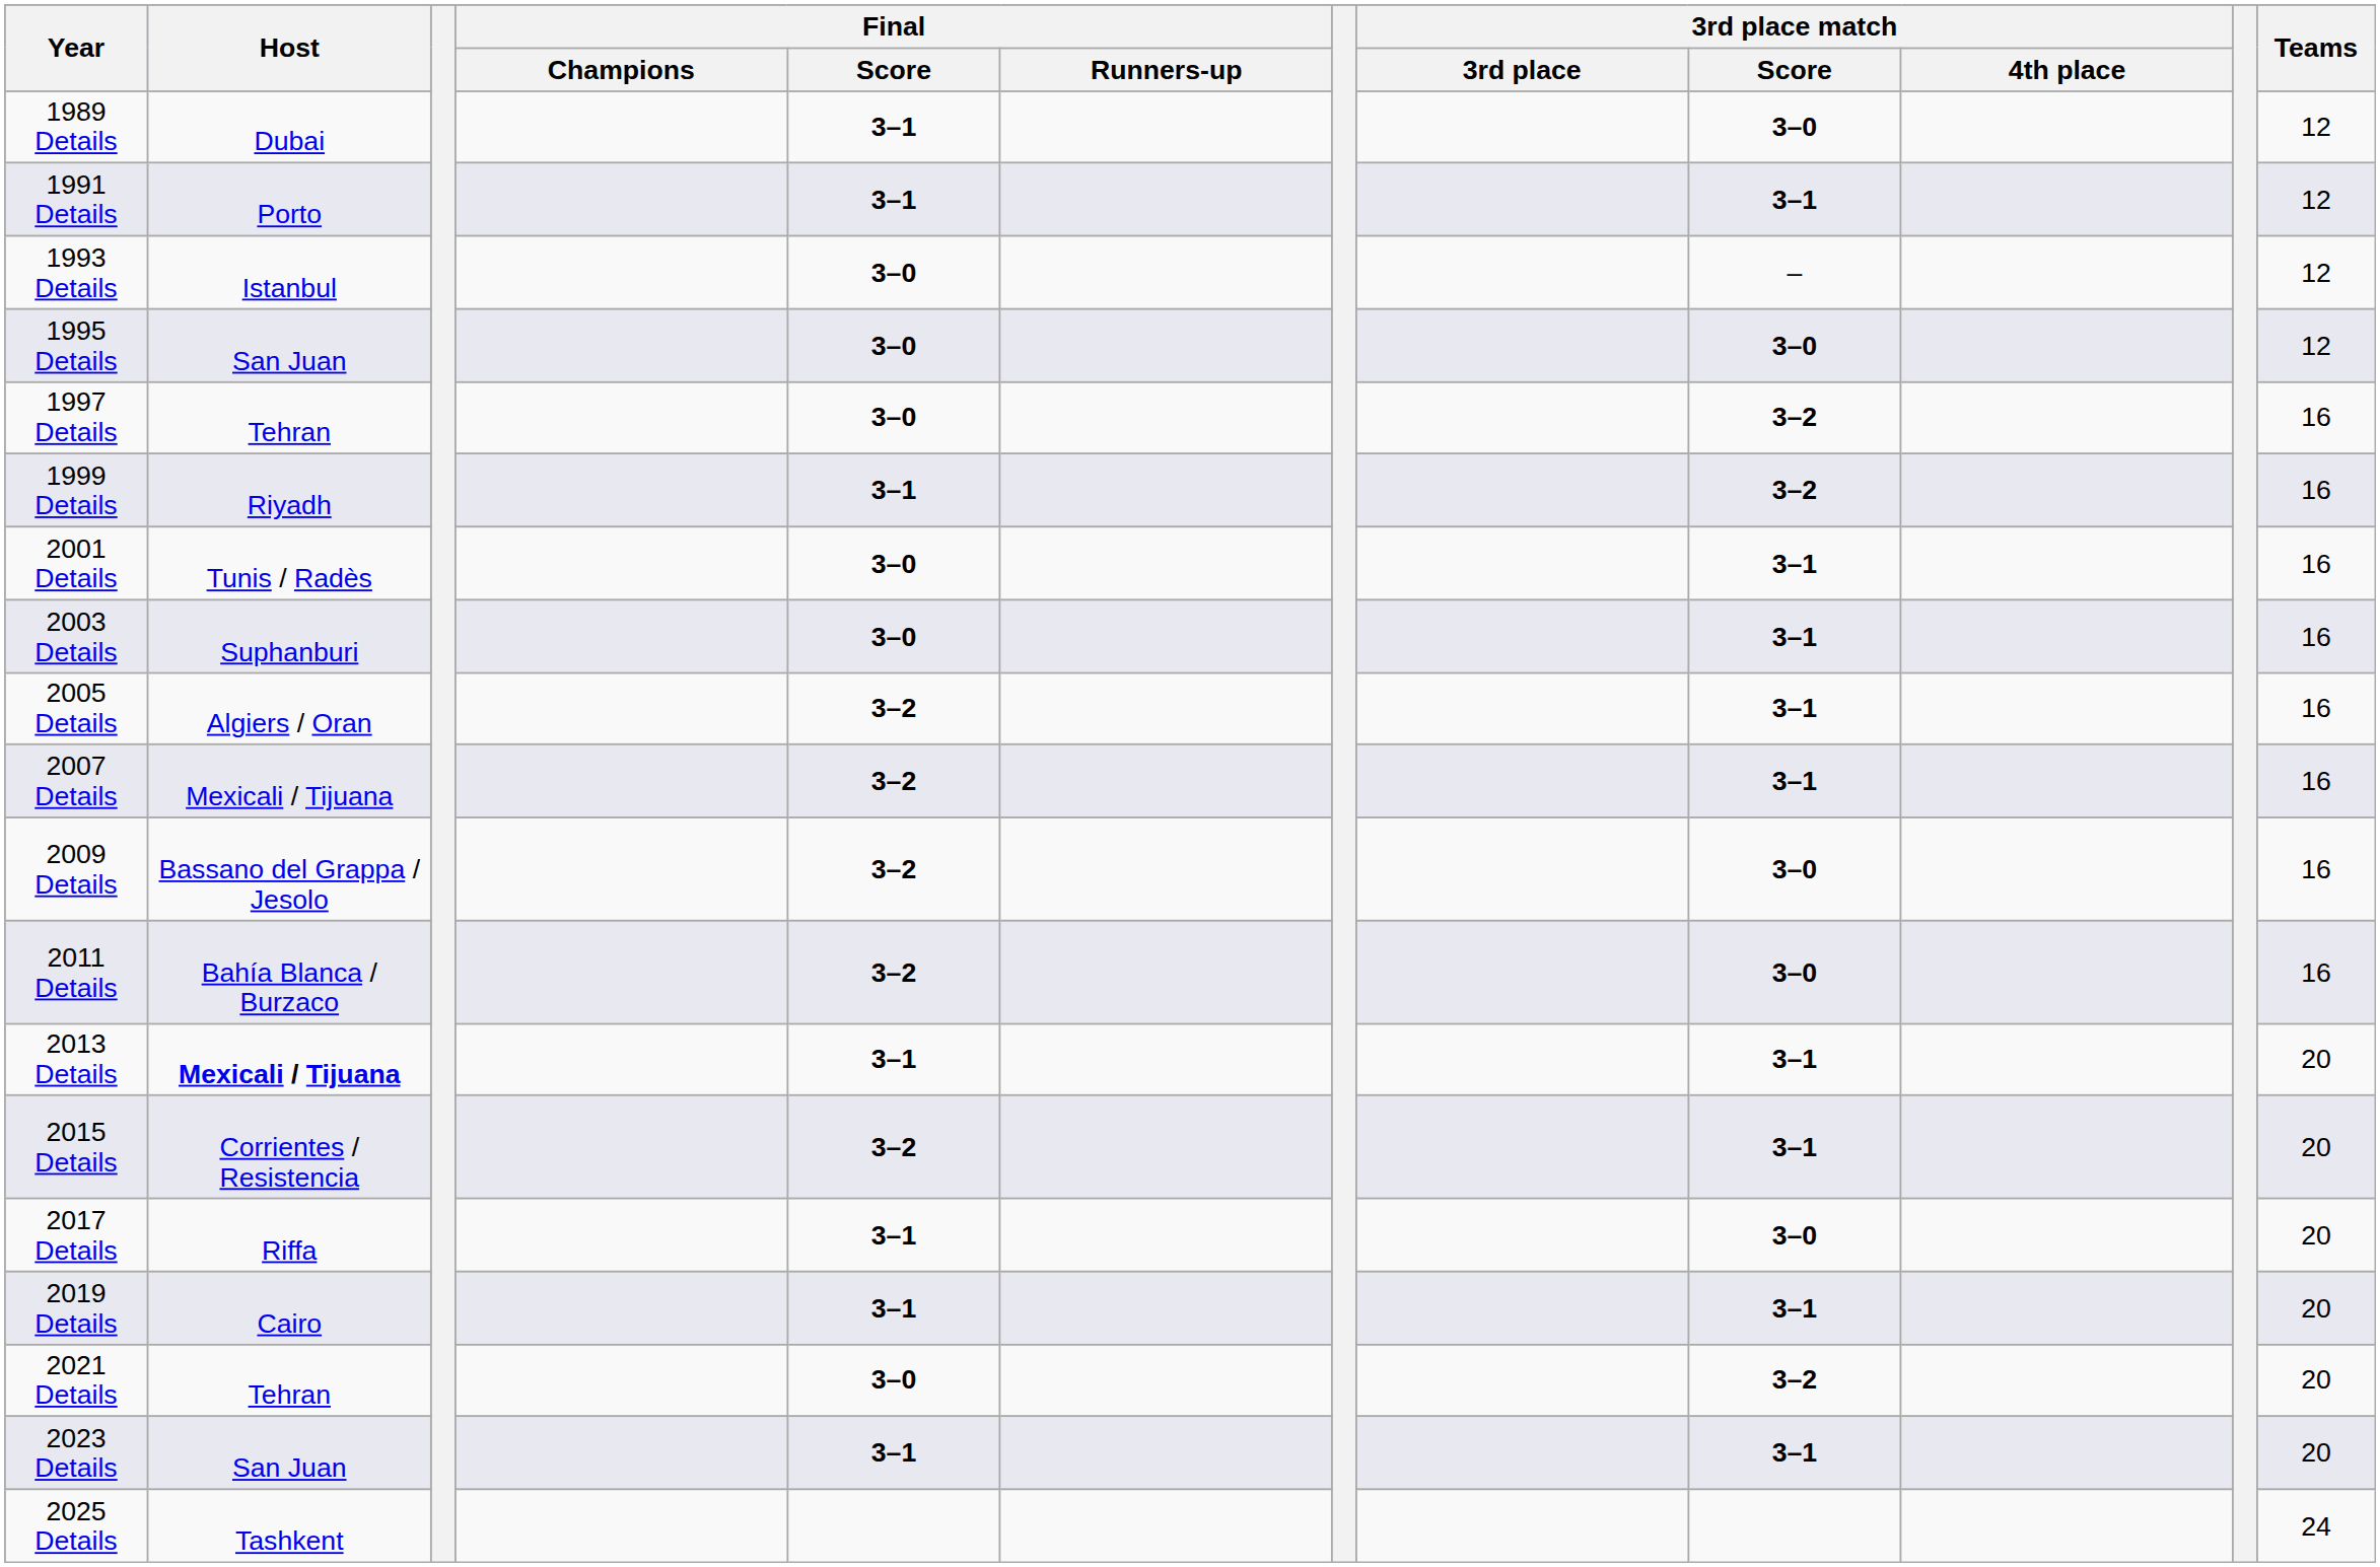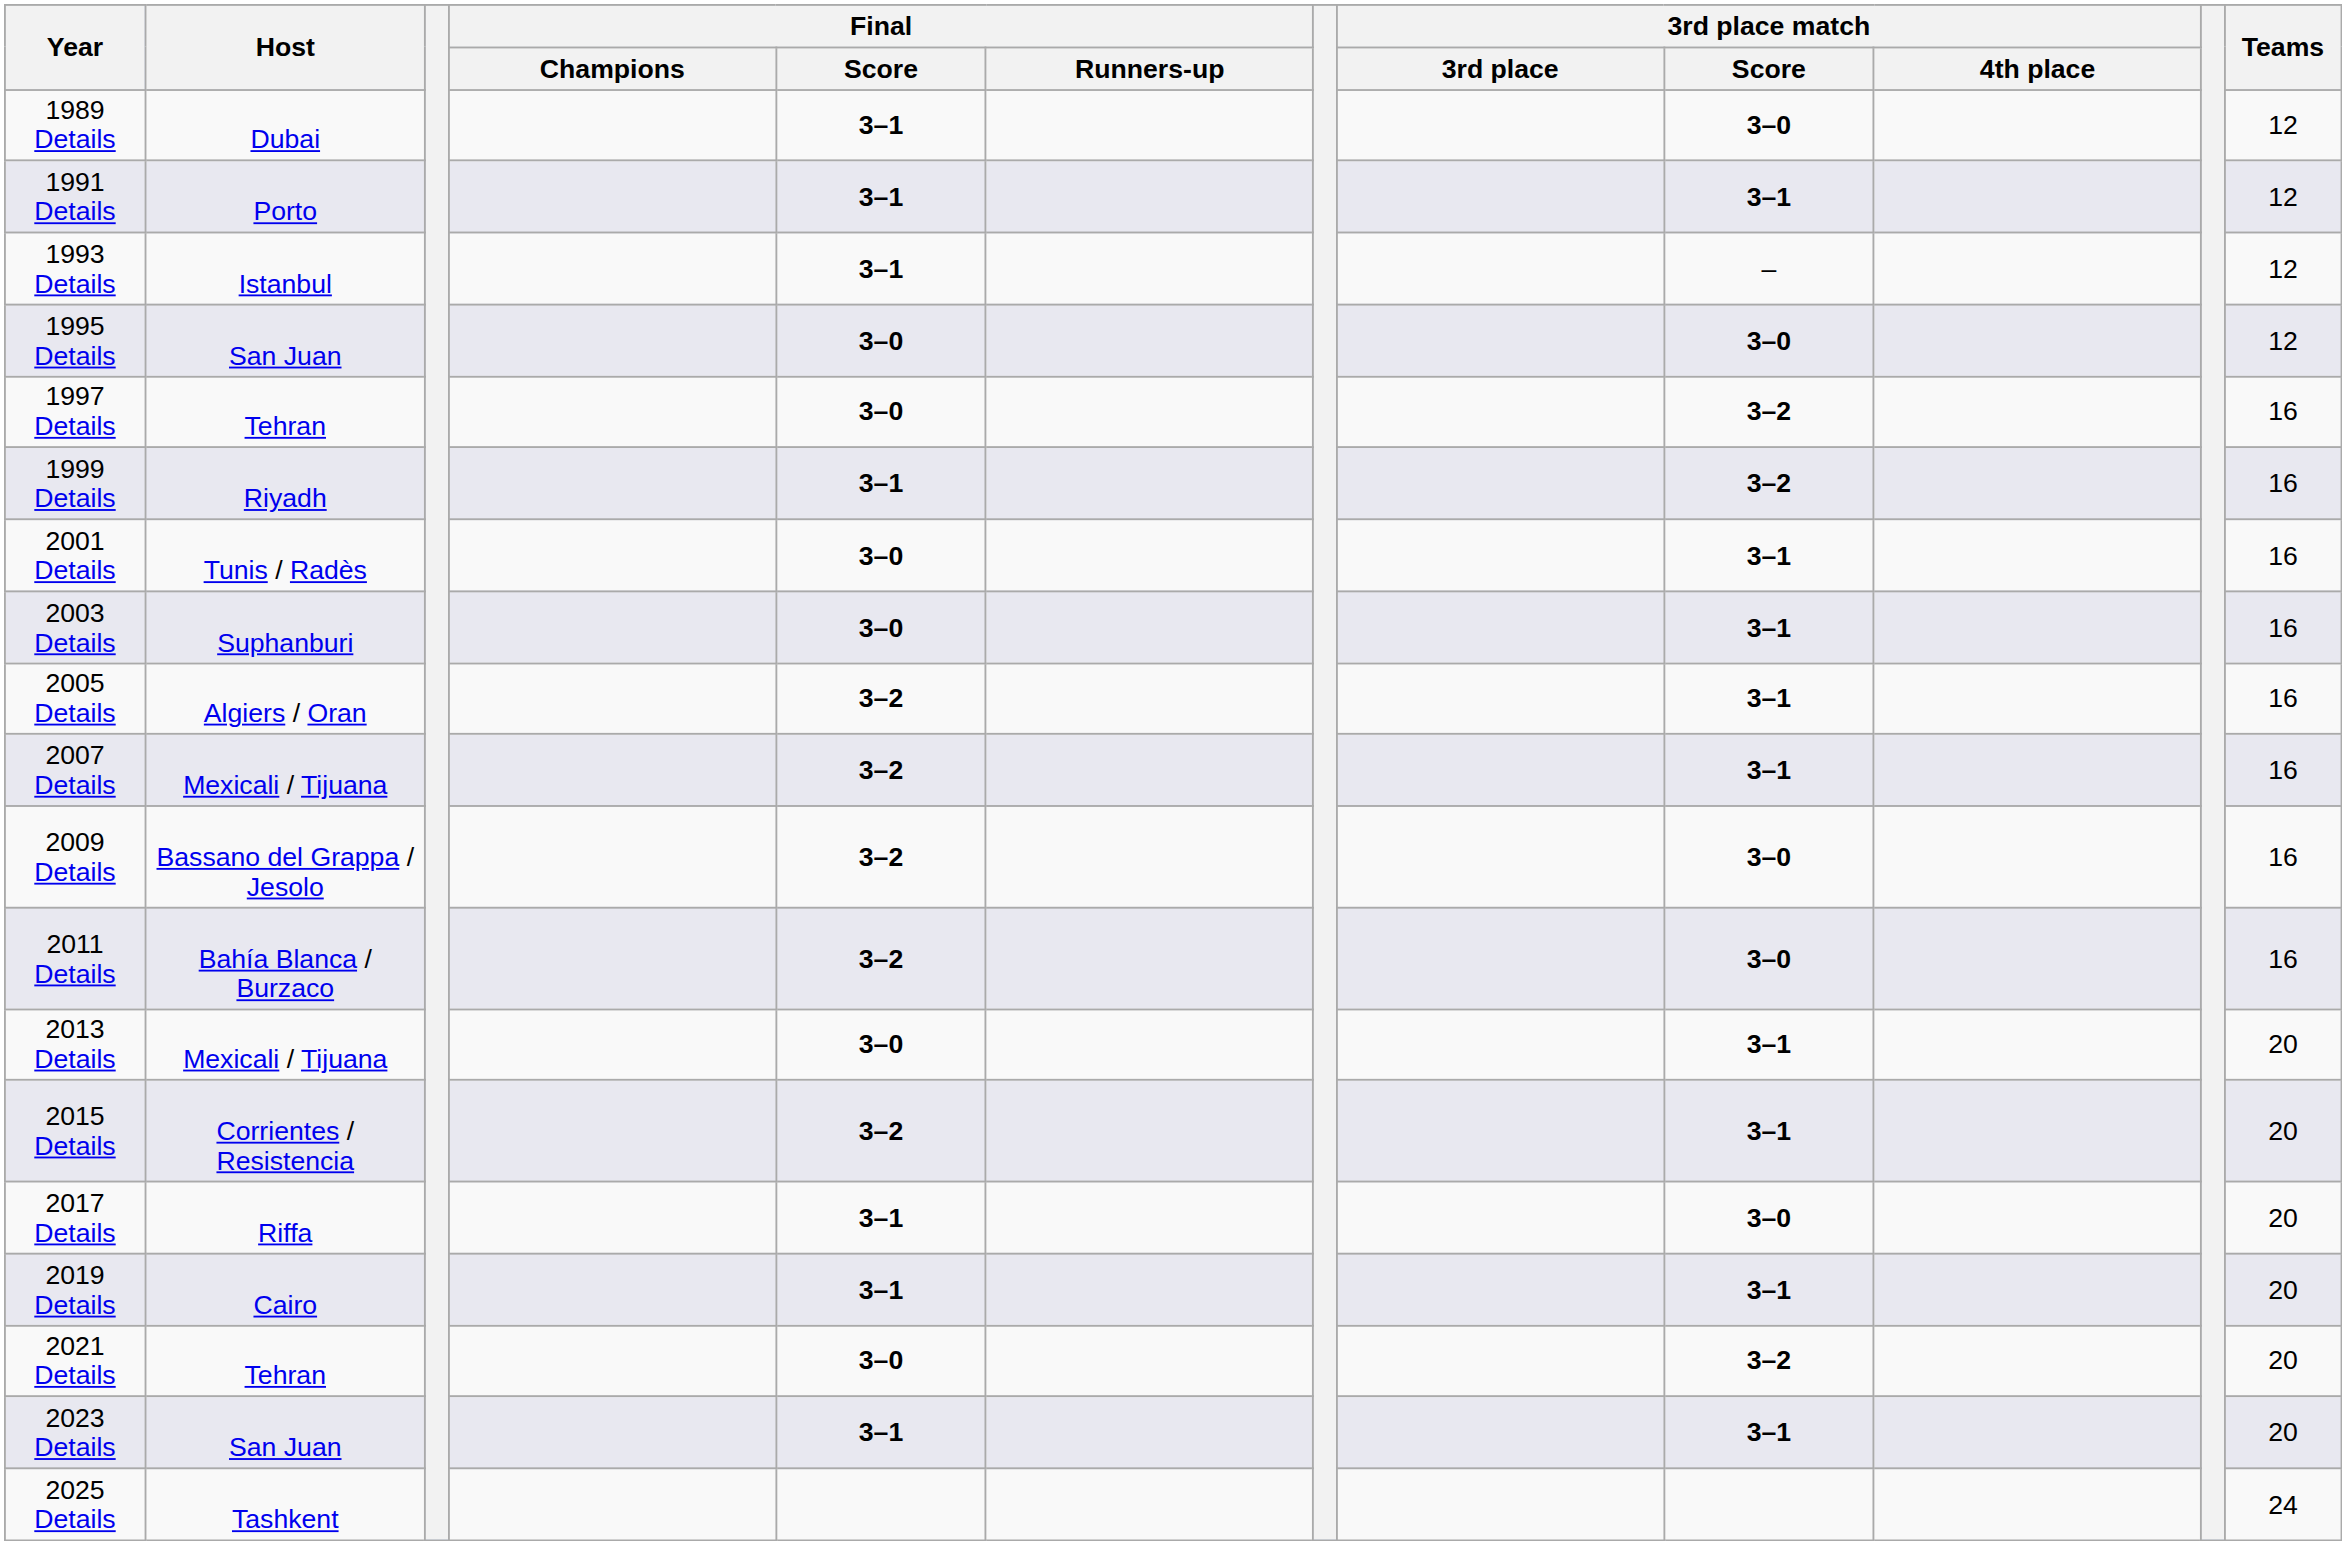 <table class="wikitable" style="font-size:90%; width:100%; text-align:center;">
 <tr bgcolor=#c1d8ff>
 <th rowspan=2 width=6%>Year</th>
 <th rowspan=2 width=12%>Host</th>
 <th width=1% rowspan=21 bgcolor=#ffffff></th>
 <th colspan=3>Final</th>
 <th width=1% rowspan=21 bgcolor=#ffffff></th>
 <th colspan=3>3rd place match</th>
 <th width=1% rowspan=21 bgcolor=#ffffff></th>
 <th rowspan=2 width=5%>Teams</th>
 </tr>
 <tr bgcolor=#efefef>
 <th width=14%>Champions</th>
 <th width=9%>Score</th>
 <th width=14%>Runners-up</th>
 <th width=14%>3rd place</th>
 <th width=9%>Score</th>
 <th width=14%>4th place</th>
 </tr>
 <tr>
 <td>1989<br><a href='#'>Details</a></td>
 <td><br><a href='#'>Dubai</a></td>
 <td><strong></strong></td>
 <td><strong>3–1</strong></td>
 <td></td>
 <td></td>
 <td><strong>3–0</strong></td>
 <td></td>
 <td>12</td>
 </tr>
 <tr bgcolor=#e8e8f0>
 <td>1991<br><a href='#'>Details</a></td>
 <td><br><a href='#'>Porto</a></td>
 <td><strong></strong></td>
 <td><strong>3–1</strong></td>
 <td></td>
 <td></td>
 <td><strong>3–1</strong></td>
 <td></td>
 <td>12</td>
 </tr>
 <tr>
 <td>1993<br><a href='#'>Details</a></td>
 <td><br><a href='#'>Istanbul</a></td>
 <td><strong></strong></td>
-<td><strong>3–0</strong></td>
+<td><strong>3–1</strong></td>
 <td></td>
 <td></td>
 <td>–</td>
 <td></td>
 <td>12</td>
 </tr>
 <tr bgcolor=#e8e8f0>
 <td>1995<br><a href='#'>Details</a></td>
 <td><br><a href='#'>San Juan</a></td>
 <td><strong></strong></td>
 <td><strong>3–0</strong></td>
 <td></td>
 <td></td>
 <td><strong>3–0</strong></td>
 <td></td>
 <td>12</td>
 </tr>
 <tr>
 <td>1997<br><a href='#'>Details</a></td>
 <td><br><a href='#'>Tehran</a></td>
 <td><strong></strong></td>
 <td><strong>3–0</strong></td>
 <td></td>
 <td></td>
 <td><strong>3–2</strong></td>
 <td></td>
 <td>16</td>
 </tr>
 <tr bgcolor=#e8e8f0>
 <td>1999<br><a href='#'>Details</a></td>
 <td><br><a href='#'>Riyadh</a></td>
 <td><strong></strong></td>
 <td><strong>3–1</strong></td>
 <td></td>
 <td></td>
 <td><strong>3–2</strong></td>
 <td></td>
 <td>16</td>
 </tr>
 <tr>
 <td>2001<br><a href='#'>Details</a></td>
 <td><br><a href='#'>Tunis</a> / <a href='#'>Radès</a></td>
 <td><strong></strong></td>
 <td><strong>3–0</strong></td>
 <td></td>
 <td></td>
 <td><strong>3–1</strong></td>
 <td></td>
 <td>16</td>
 </tr>
 <tr bgcolor=#e8e8f0>
 <td>2003<br><a href='#'>Details</a></td>
 <td><br><a href='#'>Suphanburi</a></td>
 <td><strong></strong></td>
 <td><strong>3–0</strong></td>
 <td></td>
 <td></td>
 <td><strong>3–1</strong></td>
 <td></td>
 <td>16</td>
 </tr>
 <tr>
 <td>2005<br><a href='#'>Details</a></td>
 <td><br><a href='#'>Algiers</a> / <a href='#'>Oran</a></td>
 <td><strong></strong></td>
 <td><strong>3–2</strong></td>
 <td></td>
 <td></td>
 <td><strong>3–1</strong></td>
 <td></td>
 <td>16</td>
 </tr>
 <tr bgcolor=#e8e8f0>
 <td>2007<br><a href='#'>Details</a></td>
 <td><br><a href='#'>Mexicali</a> / <a href='#'>Tijuana</a></td>
 <td><strong></strong></td>
 <td><strong>3–2</strong></td>
 <td></td>
 <td></td>
 <td><strong>3–1</strong></td>
 <td></td>
 <td>16</td>
 </tr>
 <tr>
 <td>2009<br><a href='#'>Details</a></td>
 <td><br><a href='#'>Bassano del Grappa</a> / <a href='#'>Jesolo</a></td>
 <td><strong></strong></td>
 <td><strong>3–2</strong></td>
 <td></td>
 <td></td>
 <td><strong>3–0</strong></td>
 <td></td>
 <td>16</td>
 </tr>
 <tr bgcolor=#e8e8f0>
 <td>2011<br><a href='#'>Details</a></td>
 <td><br><a href='#'>Bahía Blanca</a> / <a href='#'>Burzaco</a></td>
 <td><strong></strong></td>
 <td><strong>3–2</strong></td>
 <td></td>
 <td></td>
 <td><strong>3–0</strong></td>
 <td></td>
 <td>16</td>
 </tr>
 <tr>
 <td>2013<br><a href='#'>Details</a></td>
-<td><strong><br><a href='#'>Mexicali</a> / <a href='#'>Tijuana</a></strong></td>
+<td><br><a href='#'>Mexicali</a> / <a href='#'>Tijuana</a></td>
 <td><strong></strong></td>
-<td><strong>3–1</strong></td>
+<td><strong>3–0</strong></td>
 <td></td>
 <td></td>
 <td><strong>3–1</strong></td>
 <td></td>
 <td>20</td>
 </tr>
 <tr bgcolor=#e8e8f0>
 <td>2015<br><a href='#'>Details</a></td>
 <td><br><a href='#'>Corrientes</a> / <a href='#'>Resistencia</a></td>
 <td><strong></strong></td>
 <td><strong>3–2</strong></td>
 <td></td>
 <td></td>
 <td><strong>3–1</strong></td>
 <td></td>
 <td>20</td>
 </tr>
 <tr>
 <td>2017<br><a href='#'>Details</a></td>
 <td><br><a href='#'>Riffa</a></td>
 <td><strong></strong></td>
 <td><strong>3–1</strong></td>
 <td></td>
 <td></td>
 <td><strong>3–0</strong></td>
 <td></td>
 <td>20</td>
 </tr>
 <tr bgcolor=#e8e8f0>
 <td>2019<br><a href='#'>Details</a></td>
 <td><br><a href='#'>Cairo</a></td>
 <td><strong></strong></td>
 <td><strong>3–1</strong></td>
 <td></td>
 <td></td>
 <td><strong>3–1</strong></td>
 <td></td>
 <td>20</td>
 </tr>
 <tr>
 <td>2021<br><a href='#'>Details</a></td>
 <td><br><a href='#'>Tehran</a></td>
 <td><strong></strong></td>
 <td><strong>3–0</strong></td>
 <td></td>
 <td></td>
 <td><strong>3–2</strong></td>
 <td></td>
 <td>20</td>
 </tr>
 <tr bgcolor=#e8e8f0>
 <td>2023<br><a href='#'>Details</a></td>
 <td><br><a href='#'>San Juan</a></td>
 <td><strong></strong></td>
 <td><strong>3–1</strong></td>
 <td></td>
 <td></td>
 <td><strong>3–1</strong></td>
 <td></td>
 <td>20</td>
 </tr>
 <tr>
 <td>2025<br><a href='#'>Details</a></td>
 <td><br><a href='#'>Tashkent</a></td>
 <td><strong> </strong></td>
 <td><strong> </strong></td>
 <td></td>
 <td></td>
 <td><strong> </strong></td>
 <td></td>
 <td>24</td>
 </tr>
 </table>
